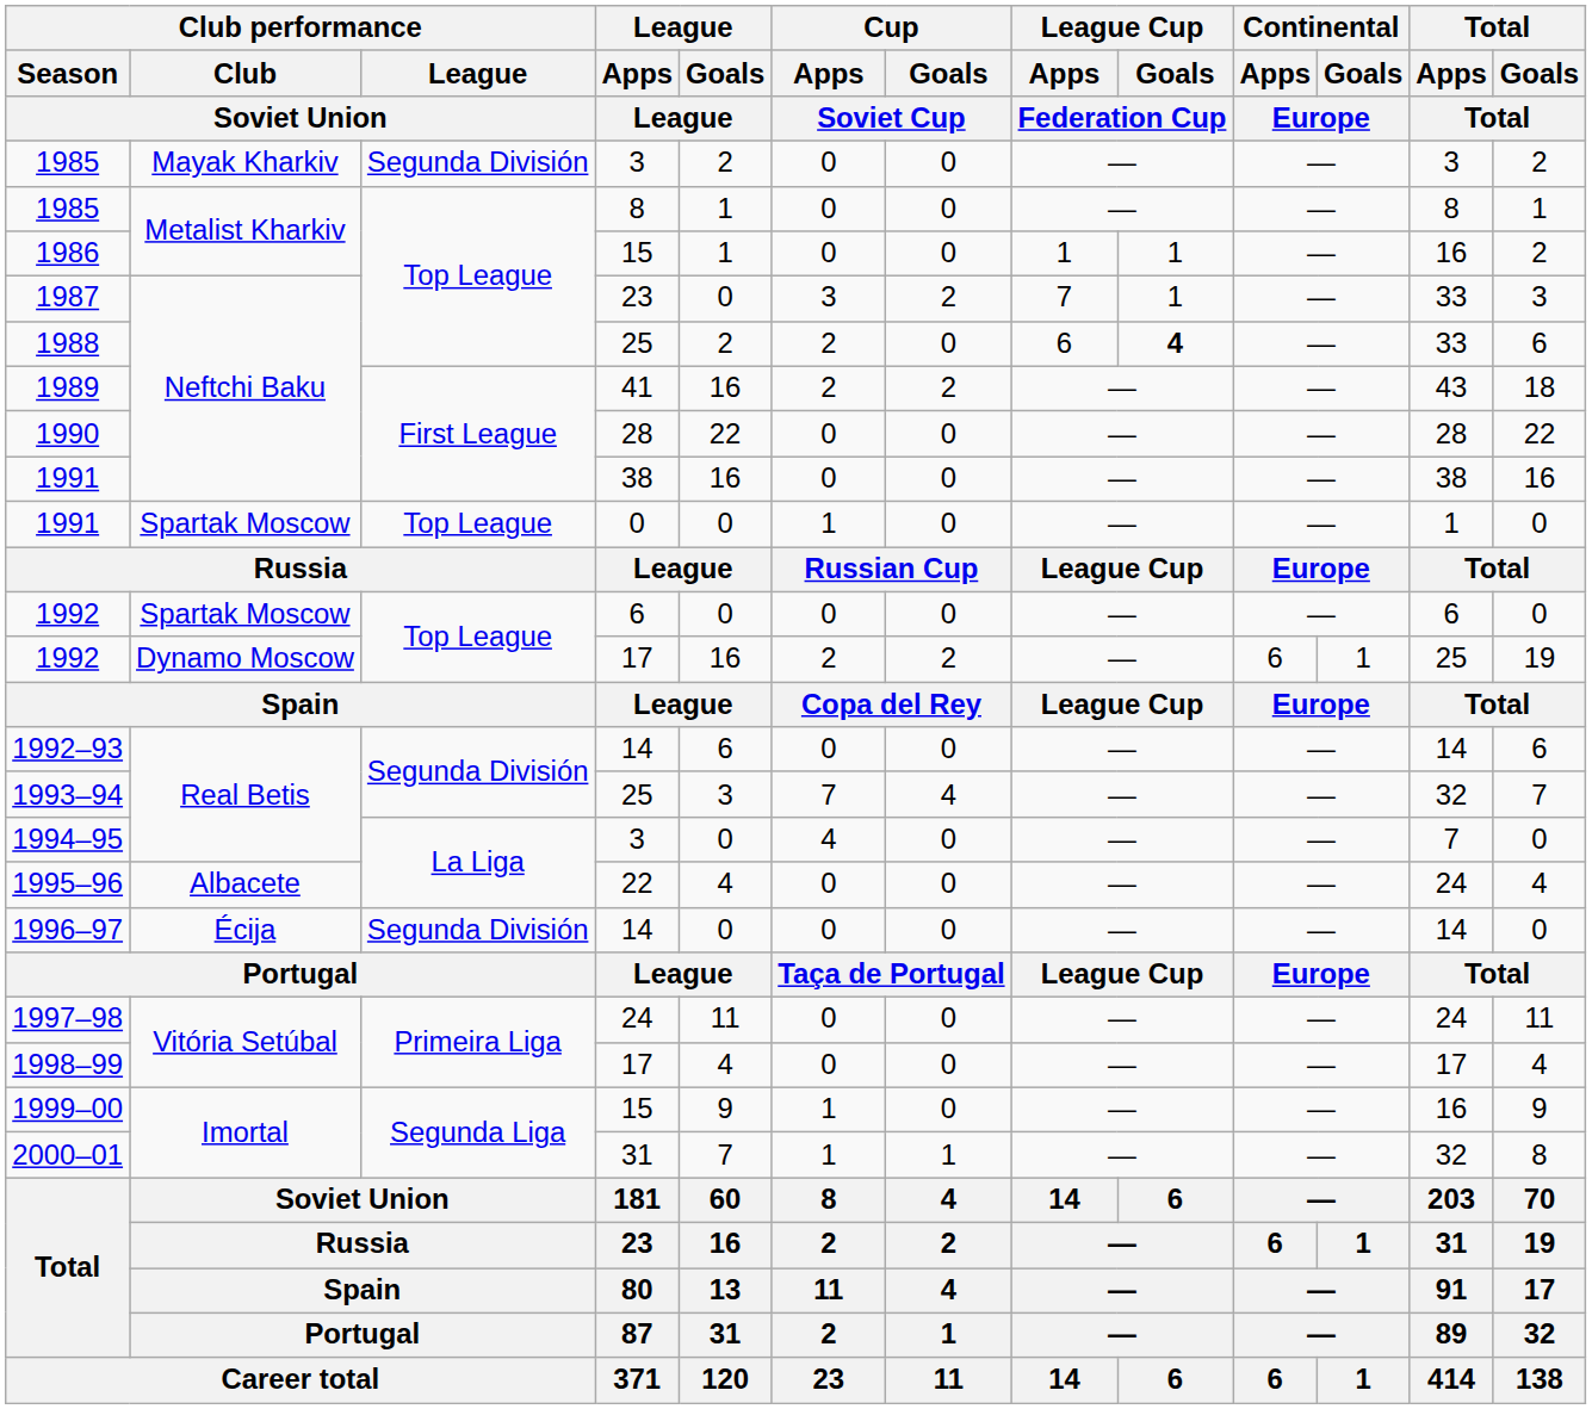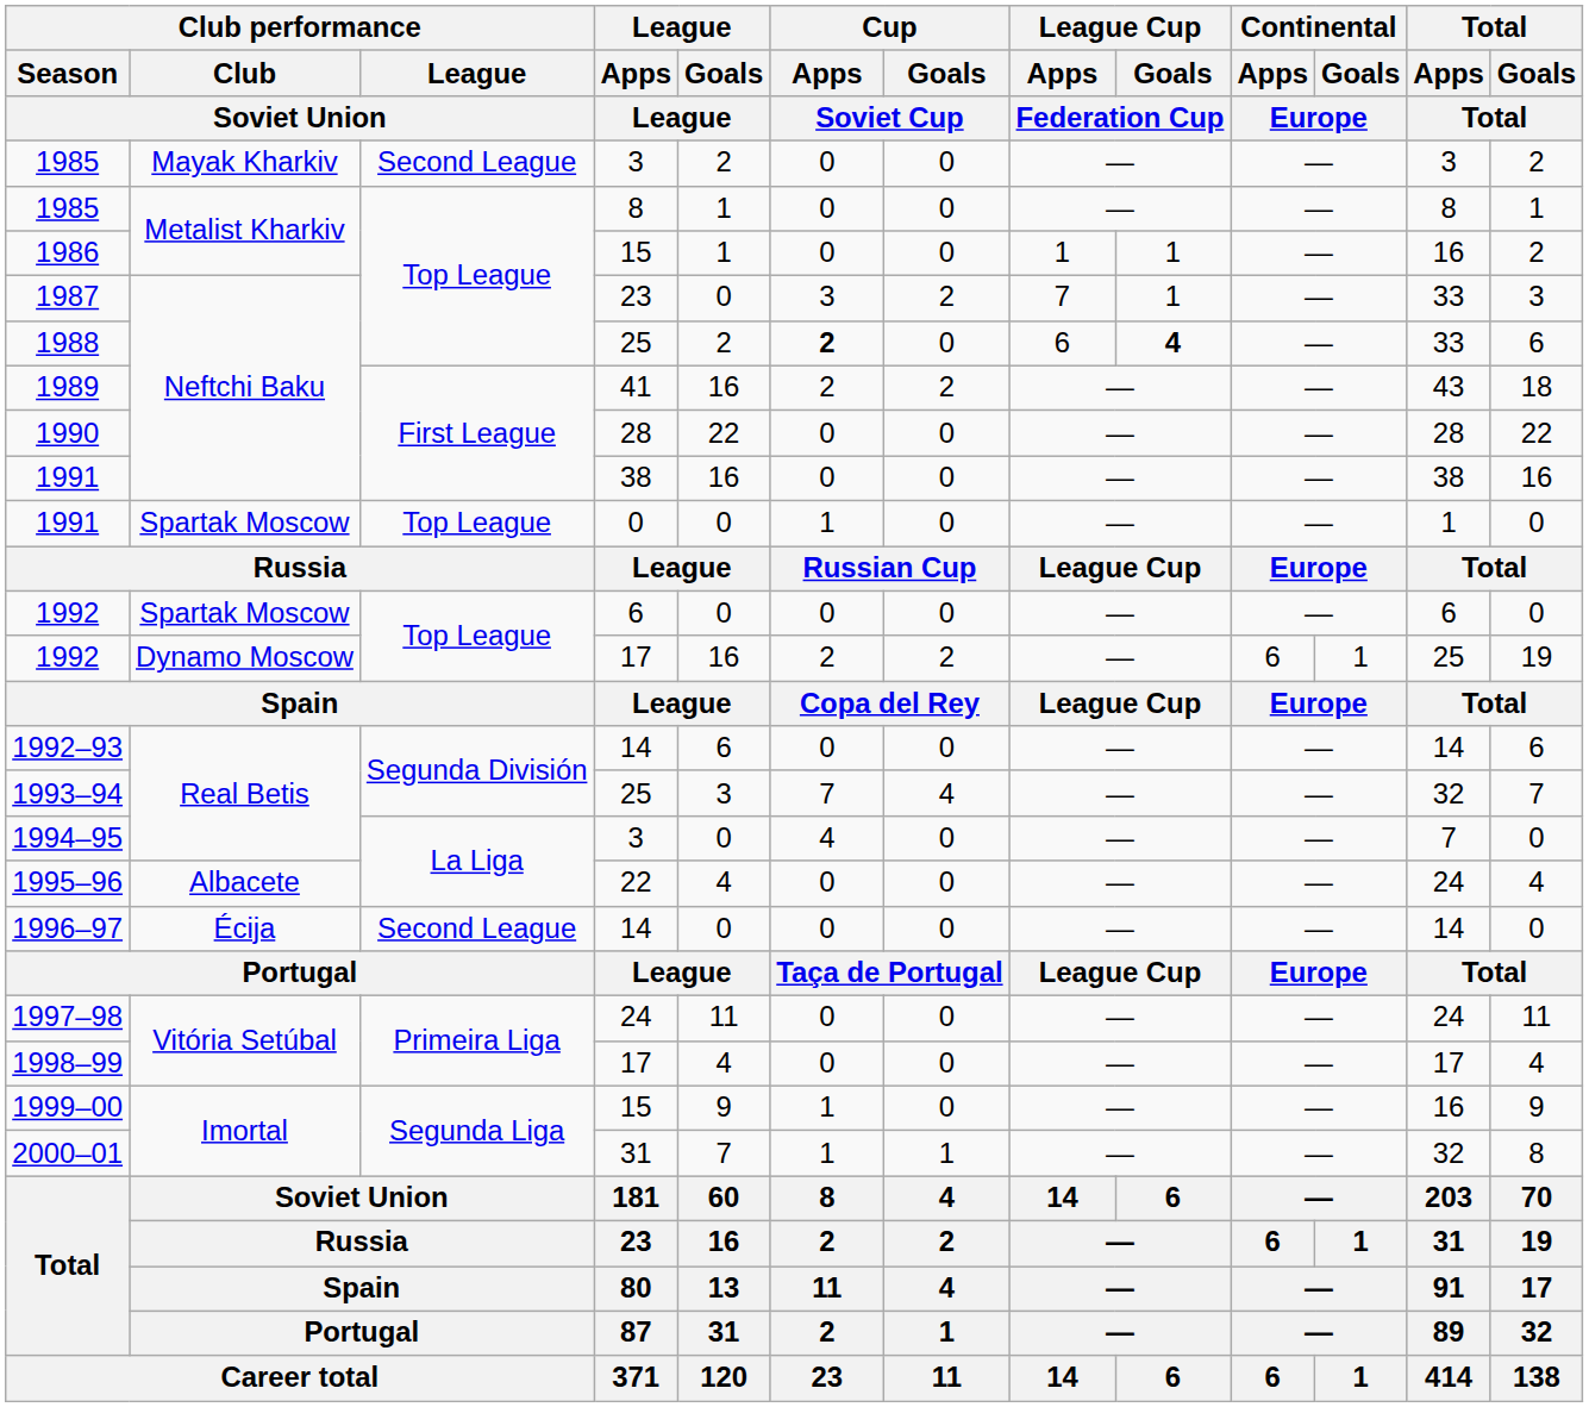 <table class="wikitable" style="text-align:center">
 <tr>
 <th colspan=3>Club performance</th>
 <th colspan=2>League</th>
 <th colspan=2>Cup</th>
 <th colspan=2>League Cup</th>
 <th colspan=2>Continental</th>
 <th colspan=2>Total</th>
 </tr>
 <tr>
 <th>Season</th>
 <th>Club</th>
 <th>League</th>
 <th>Apps</th>
 <th>Goals</th>
 <th>Apps</th>
 <th>Goals</th>
 <th>Apps</th>
 <th>Goals</th>
 <th>Apps</th>
 <th>Goals</th>
 <th>Apps</th>
 <th>Goals</th>
 </tr>
 <tr>
 <th colspan=3>Soviet Union</th>
 <th colspan=2>League</th>
 <th colspan=2><a href='#'>Soviet Cup</a></th>
 <th colspan=2><a href='#'>Federation Cup</a></th>
 <th colspan=2><a href='#'>Europe</a></th>
 <th colspan=2>Total</th>
 </tr>
 <tr>
 <td><a href='#'>1985</a></td>
 <td><a href='#'>Mayak Kharkiv</a></td>
-<td><a href='#'>Segunda División</a></td>
+<td><a href='#'>Second League</a></td>
 <td>3</td>
 <td>2</td>
 <td>0</td>
 <td>0</td>
 <td colspan=2>—</td>
 <td colspan=2>—</td>
 <td>3</td>
 <td>2</td>
 </tr>
 <tr>
 <td><a href='#'>1985</a></td>
 <td rowspan=2><a href='#'>Metalist Kharkiv</a></td>
 <td rowspan=4><a href='#'>Top League</a></td>
 <td>8</td>
 <td>1</td>
 <td>0</td>
 <td>0</td>
 <td colspan=2>—</td>
 <td colspan=2>—</td>
 <td>8</td>
 <td>1</td>
 </tr>
 <tr>
 <td><a href='#'>1986</a></td>
 <td>15</td>
 <td>1</td>
 <td>0</td>
 <td>0</td>
 <td>1</td>
 <td>1</td>
 <td colspan=2>—</td>
 <td>16</td>
 <td>2</td>
 </tr>
 <tr>
 <td><a href='#'>1987</a></td>
 <td rowspan=5><a href='#'>Neftchi Baku</a></td>
 <td>23</td>
 <td>0</td>
 <td>3</td>
 <td>2</td>
 <td>7</td>
 <td>1</td>
 <td colspan=2>—</td>
 <td>33</td>
 <td>3</td>
 </tr>
 <tr>
 <td><a href='#'>1988</a></td>
 <td>25</td>
 <td>2</td>
-<td>2</td>
+<td><strong>2</strong></td>
 <td>0</td>
 <td>6</td>
 <td><strong>4</strong></td>
 <td colspan=2>—</td>
 <td>33</td>
 <td>6</td>
 </tr>
 <tr>
 <td><a href='#'>1989</a></td>
 <td rowspan=3><a href='#'>First League</a></td>
 <td>41</td>
 <td>16</td>
 <td>2</td>
 <td>2</td>
 <td colspan=2>—</td>
 <td colspan=2>—</td>
 <td>43</td>
 <td>18</td>
 </tr>
 <tr>
 <td><a href='#'>1990</a></td>
 <td>28</td>
 <td>22</td>
 <td>0</td>
 <td>0</td>
 <td colspan=2>—</td>
 <td colspan=2>—</td>
 <td>28</td>
 <td>22</td>
 </tr>
 <tr>
 <td><a href='#'>1991</a></td>
 <td>38</td>
 <td>16</td>
 <td>0</td>
 <td>0</td>
 <td colspan=2>—</td>
 <td colspan=2>—</td>
 <td>38</td>
 <td>16</td>
 </tr>
 <tr>
 <td><a href='#'>1991</a></td>
 <td rowspan=1><a href='#'>Spartak Moscow</a></td>
 <td rowspan=1><a href='#'>Top League</a></td>
 <td>0</td>
 <td>0</td>
 <td>1</td>
 <td>0</td>
 <td colspan=2>—</td>
 <td colspan=2>—</td>
 <td>1</td>
 <td>0</td>
 </tr>
 <tr>
 <th colspan=3>Russia</th>
 <th colspan=2>League</th>
 <th colspan=2><a href='#'>Russian Cup</a></th>
 <th colspan=2>League Cup</th>
 <th colspan=2><a href='#'>Europe</a></th>
 <th colspan=2>Total</th>
 </tr>
 <tr>
 <td><a href='#'>1992</a></td>
 <td rowspan=1><a href='#'>Spartak Moscow</a></td>
 <td rowspan=2><a href='#'>Top League</a></td>
 <td>6</td>
 <td>0</td>
 <td>0</td>
 <td>0</td>
 <td colspan=2>—</td>
 <td colspan=2>—</td>
 <td>6</td>
 <td>0</td>
 </tr>
 <tr>
 <td><a href='#'>1992</a></td>
 <td><a href='#'>Dynamo Moscow</a></td>
 <td>17</td>
 <td>16</td>
 <td>2</td>
 <td>2</td>
 <td colspan=2>—</td>
 <td>6</td>
 <td>1</td>
 <td>25</td>
 <td>19</td>
 </tr>
 <tr>
 <th colspan=3>Spain</th>
 <th colspan=2>League</th>
 <th colspan=2><a href='#'>Copa del Rey</a></th>
 <th colspan=2>League Cup</th>
 <th colspan=2><a href='#'>Europe</a></th>
 <th colspan=2>Total</th>
 </tr>
 <tr>
 <td><a href='#'>1992–93</a></td>
 <td rowspan=3><a href='#'>Real Betis</a></td>
 <td rowspan=2><a href='#'>Segunda División</a></td>
 <td>14</td>
 <td>6</td>
 <td>0</td>
 <td>0</td>
 <td colspan=2>—</td>
 <td colspan=2>—</td>
 <td>14</td>
 <td>6</td>
 </tr>
 <tr>
 <td><a href='#'>1993–94</a></td>
 <td>25</td>
 <td>3</td>
 <td>7</td>
 <td>4</td>
 <td colspan=2>—</td>
 <td colspan=2>—</td>
 <td>32</td>
 <td>7</td>
 </tr>
 <tr>
 <td><a href='#'>1994–95</a></td>
 <td rowspan=2><a href='#'>La Liga</a></td>
 <td>3</td>
 <td>0</td>
 <td>4</td>
 <td>0</td>
 <td colspan=2>—</td>
 <td colspan=2>—</td>
 <td>7</td>
 <td>0</td>
 </tr>
 <tr>
 <td><a href='#'>1995–96</a></td>
 <td><a href='#'>Albacete</a></td>
 <td>22</td>
 <td>4</td>
 <td>0</td>
 <td>0</td>
 <td colspan=2>—</td>
 <td colspan=2>—</td>
 <td>24</td>
 <td>4</td>
 </tr>
 <tr>
 <td><a href='#'>1996–97</a></td>
 <td><a href='#'>Écija</a></td>
-<td><a href='#'>Segunda División</a></td>
+<td><a href='#'>Second League</a></td>
 <td>14</td>
 <td>0</td>
 <td>0</td>
 <td>0</td>
 <td colspan=2>—</td>
 <td colspan=2>—</td>
 <td>14</td>
 <td>0</td>
 </tr>
 <tr>
 <th colspan=3>Portugal</th>
 <th colspan=2>League</th>
 <th colspan=2><a href='#'>Taça de Portugal</a></th>
 <th colspan=2>League Cup</th>
 <th colspan=2><a href='#'>Europe</a></th>
 <th colspan=2>Total</th>
 </tr>
 <tr>
 <td><a href='#'>1997–98</a></td>
 <td rowspan=2><a href='#'>Vitória Setúbal</a></td>
 <td rowspan=2><a href='#'>Primeira Liga</a></td>
 <td>24</td>
 <td>11</td>
 <td>0</td>
 <td>0</td>
 <td colspan=2>—</td>
 <td colspan=2>—</td>
 <td>24</td>
 <td>11</td>
 </tr>
 <tr>
 <td><a href='#'>1998–99</a></td>
 <td>17</td>
 <td>4</td>
 <td>0</td>
 <td>0</td>
 <td colspan=2>—</td>
 <td colspan=2>—</td>
 <td>17</td>
 <td>4</td>
 </tr>
 <tr>
 <td><a href='#'>1999–00</a></td>
 <td rowspan=2><a href='#'>Imortal</a></td>
 <td rowspan=2><a href='#'>Segunda Liga</a></td>
 <td>15</td>
 <td>9</td>
 <td>1</td>
 <td>0</td>
 <td colspan=2>—</td>
 <td colspan=2>—</td>
 <td>16</td>
 <td>9</td>
 </tr>
 <tr>
 <td><a href='#'>2000–01</a></td>
 <td>31</td>
 <td>7</td>
 <td>1</td>
 <td>1</td>
 <td colspan=2>—</td>
 <td colspan=2>—</td>
 <td>32</td>
 <td>8</td>
 </tr>
 <tr>
 <th rowspan=4>Total</th>
 <th colspan=2>Soviet Union</th>
 <th>181</th>
 <th>60</th>
 <th>8</th>
 <th>4</th>
 <th>14</th>
 <th>6</th>
 <th colspan=2>—</th>
 <th>203</th>
 <th>70</th>
 </tr>
 <tr>
 <th colspan=2>Russia</th>
 <th>23</th>
 <th>16</th>
 <th>2</th>
 <th>2</th>
 <th colspan=2>—</th>
 <th>6</th>
 <th>1</th>
 <th>31</th>
 <th>19</th>
 </tr>
 <tr>
 <th colspan=2>Spain</th>
 <th>80</th>
 <th>13</th>
 <th>11</th>
 <th>4</th>
 <th colspan=2>—</th>
 <th colspan=2>—</th>
 <th>91</th>
 <th>17</th>
 </tr>
 <tr>
 <th colspan=2>Portugal</th>
 <th>87</th>
 <th>31</th>
 <th>2</th>
 <th>1</th>
 <th colspan=2>—</th>
 <th colspan=2>—</th>
 <th>89</th>
 <th>32</th>
 </tr>
 <tr>
 <th colspan=3>Career total</th>
 <th>371</th>
 <th>120</th>
 <th>23</th>
 <th>11</th>
 <th>14</th>
 <th>6</th>
 <th>6</th>
 <th>1</th>
 <th>414</th>
 <th>138</th>
 </tr>
 </table>
